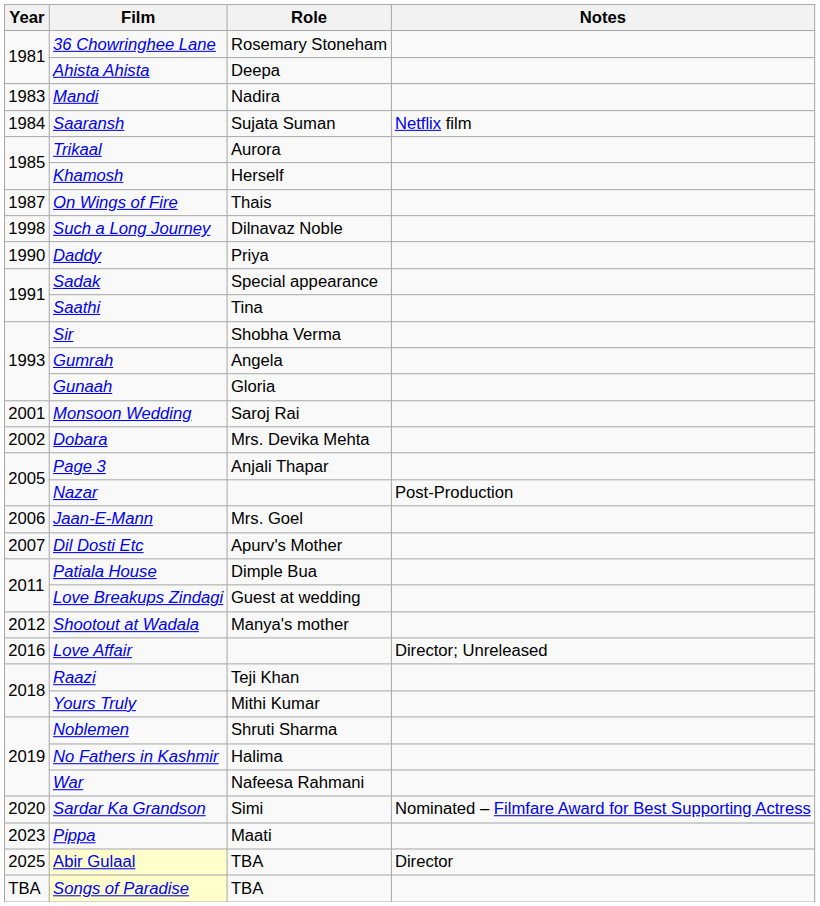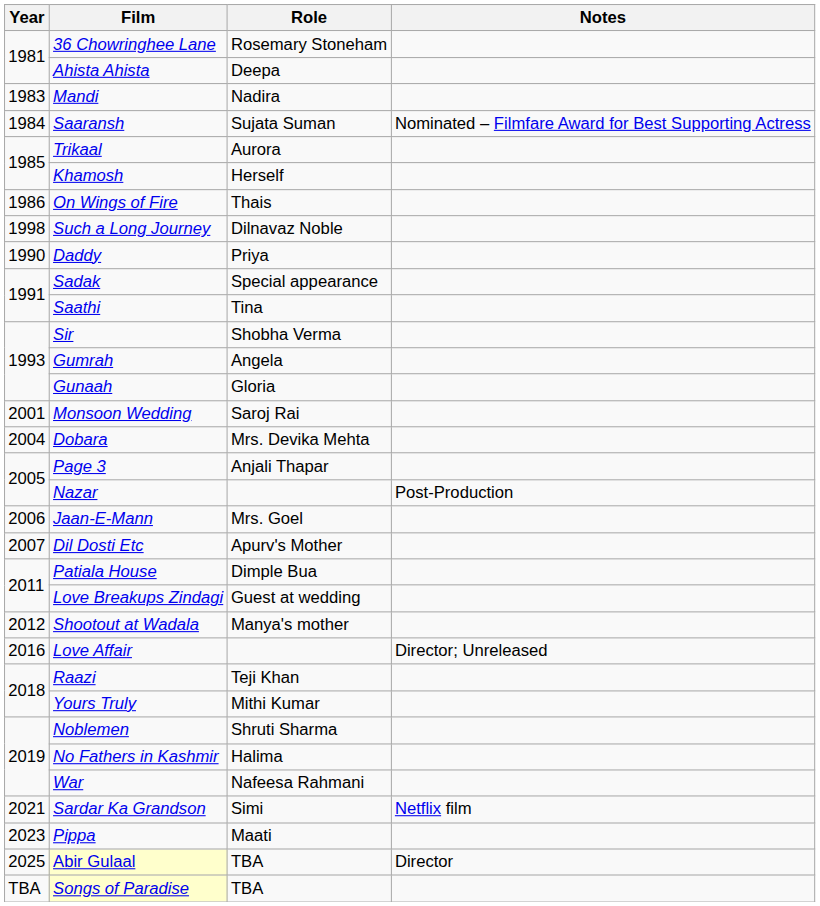 <table class="wikitable sortable">
 <tr>
 <th>Year</th>
 <th>Film</th>
 <th>Role</th>
 <th>Notes</th>
 </tr>
 <tr>
 <td rowspan="2">1981</td>
 <td><em><a href='#'>36 Chowringhee Lane</a></em></td>
 <td>Rosemary Stoneham</td>
 <td></td>
 </tr>
 <tr>
 <td><em><a href='#'>Ahista Ahista</a></em></td>
 <td>Deepa</td>
 <td></td>
 </tr>
 <tr>
 <td>1983</td>
 <td><em><a href='#'>Mandi</a> </em></td>
 <td>Nadira</td>
 <td></td>
 </tr>
 <tr>
 <td>1984</td>
 <td><em><a href='#'>Saaransh</a></em></td>
 <td>Sujata Suman</td>
-<td><a href='#'>Netflix</a> film</td>
+<td>Nominated – <a href='#'>Filmfare Award for Best Supporting Actress</a></td>
 </tr>
 <tr>
 <td rowspan="2">1985</td>
 <td><em><a href='#'>Trikaal</a></em></td>
 <td>Aurora</td>
 <td></td>
 </tr>
 <tr>
 <td><em><a href='#'>Khamosh</a></em></td>
 <td>Herself</td>
 <td></td>
 </tr>
 <tr>
-<td>1987</td>
+<td>1986</td>
 <td><em><a href='#'>On Wings of Fire</a></em></td>
 <td>Thais</td>
 <td></td>
 </tr>
 <tr>
 <td>1998</td>
 <td><em><a href='#'>Such a Long Journey</a></em></td>
 <td>Dilnavaz Noble</td>
 <td></td>
 </tr>
 <tr>
 <td>1990</td>
 <td><em><a href='#'>Daddy</a></em></td>
 <td>Priya</td>
 <td></td>
 </tr>
 <tr>
 <td rowspan="2">1991</td>
 <td><em><a href='#'>Sadak</a></em></td>
 <td>Special appearance</td>
 <td></td>
 </tr>
 <tr>
 <td><em><a href='#'>Saathi</a></em></td>
 <td>Tina</td>
 <td></td>
 </tr>
 <tr>
 <td rowspan="3">1993</td>
 <td><em><a href='#'>Sir</a></em></td>
 <td>Shobha Verma</td>
 <td></td>
 </tr>
 <tr>
 <td><em><a href='#'>Gumrah</a></em></td>
 <td>Angela</td>
 <td></td>
 </tr>
 <tr>
 <td><em><a href='#'>Gunaah</a></em></td>
 <td>Gloria</td>
 <td></td>
 </tr>
 <tr>
 <td>2001</td>
 <td><em><a href='#'>Monsoon Wedding</a></em></td>
 <td>Saroj Rai</td>
 <td></td>
 </tr>
 <tr>
-<td>2002</td>
+<td>2004</td>
 <td><em><a href='#'>Dobara</a></em></td>
 <td>Mrs. Devika Mehta</td>
 <td></td>
 </tr>
 <tr>
 <td rowspan=2>2005</td>
 <td><em><a href='#'>Page 3</a></em></td>
 <td>Anjali Thapar</td>
 <td></td>
 </tr>
 <tr>
 <td><em><a href='#'>Nazar</a></em></td>
 <td></td>
 <td>Post-Production</td>
 </tr>
 <tr>
 <td>2006</td>
 <td><em><a href='#'>Jaan-E-Mann</a></em></td>
 <td>Mrs. Goel</td>
 <td></td>
 </tr>
 <tr>
 <td>2007</td>
 <td><em><a href='#'>Dil Dosti Etc</a></em></td>
 <td>Apurv's Mother</td>
 <td></td>
 </tr>
 <tr>
 <td rowspan="2">2011</td>
 <td><em><a href='#'>Patiala House</a></em></td>
 <td>Dimple Bua</td>
 <td></td>
 </tr>
 <tr>
 <td><em><a href='#'>Love Breakups Zindagi</a></em></td>
 <td>Guest at wedding</td>
 <td></td>
 </tr>
 <tr>
 <td>2012</td>
 <td><em><a href='#'>Shootout at Wadala</a></em></td>
 <td>Manya's mother</td>
 <td></td>
 </tr>
 <tr>
 <td>2016</td>
 <td><em><a href='#'>Love Affair</a></em></td>
 <td></td>
 <td>Director; Unreleased</td>
 </tr>
 <tr>
 <td rowspan="2">2018</td>
 <td><em><a href='#'>Raazi</a></em></td>
 <td>Teji Khan</td>
 <td></td>
 </tr>
 <tr>
 <td><em><a href='#'>Yours Truly</a></em></td>
 <td>Mithi Kumar</td>
 <td></td>
 </tr>
 <tr>
 <td rowspan="3">2019</td>
 <td><em><a href='#'>Noblemen</a></em></td>
 <td>Shruti Sharma</td>
 <td></td>
 </tr>
 <tr>
 <td><em><a href='#'>No Fathers in Kashmir</a></em></td>
 <td>Halima</td>
 <td></td>
 </tr>
 <tr>
 <td><em><a href='#'>War</a></em></td>
 <td>Nafeesa Rahmani</td>
 <td></td>
 </tr>
 <tr>
-<td>2020</td>
+<td>2021</td>
 <td><em><a href='#'>Sardar Ka Grandson</a></em></td>
 <td>Simi</td>
-<td>Nominated – <a href='#'>Filmfare Award for Best Supporting Actress</a></td>
+<td><a href='#'>Netflix</a> film</td>
 </tr>
 <tr>
 <td>2023</td>
 <td><em><a href='#'>Pippa</a></em></td>
 <td>Maati</td>
 <td></td>
 </tr>
 <tr>
 <td>2025</td>
 <td style="background:#FFFFCC;"><a href='#'>Abir Gulaal</a> </td>
 <td>TBA</td>
 <td>Director</td>
 </tr>
 <tr>
 <td>TBA</td>
 <td style="background:#FFFFCC;"><em><a href='#'>Songs of Paradise</a></em></td>
 <td>TBA</td>
 <td></td>
 </tr>
 </table>
